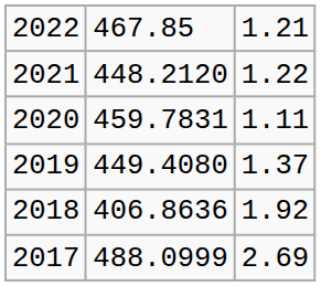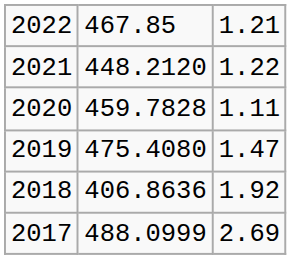 <table class="wikitable">
 <tr>
 <td>2022</td>
 <td>467.85</td>
 <td>1.21</td>
 </tr>
 <tr>
 <td>2021</td>
 <td>448.2120</td>
 <td>1.22</td>
 </tr>
 <tr>
 <td>2020</td>
-<td>459.7831</td>
+<td>459.7828</td>
 <td>1.11</td>
 </tr>
 <tr>
 <td>2019</td>
-<td>449.4080</td>
-<td>1.37</td>
+<td>475.4080</td>
+<td>1.47</td>
 </tr>
 <tr>
 <td>2018</td>
 <td>406.8636</td>
 <td>1.92</td>
 </tr>
 <tr>
 <td>2017</td>
 <td>488.0999</td>
 <td>2.69</td>
 </tr>
 </table>
